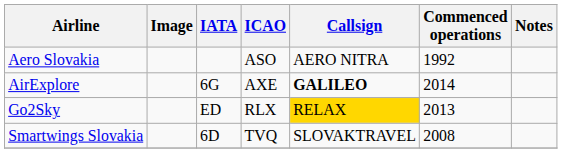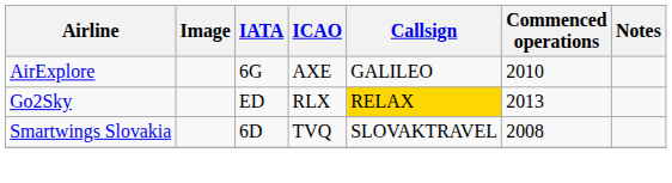 <table class="wikitable sortable">
 <tr valign="middle">
 <th>Airline</th>
 <th>Image</th>
 <th><a href='#'>IATA</a></th>
 <th><a href='#'>ICAO</a></th>
 <th><a href='#'>Callsign</a></th>
 <th>Commenced<br>operations</th>
 <th>Notes</th>
 </tr>
 <tr>
-<td><a href='#'>Aero Slovakia</a></td>
-<td></td>
-<td></td>
-<td>ASO</td>
-<td>AERO NITRA</td>
-<td>1992</td>
-<td></td>
-</tr>
-<tr>
 <td><a href='#'>AirExplore</a></td>
 <td></td>
 <td>6G</td>
 <td>AXE</td>
-<td><strong>GALILEO</strong></td>
-<td>2014</td>
+<td>GALILEO</td>
+<td>2010</td>
 <td></td>
 </tr>
 <tr>
 <td><a href='#'>Go2Sky</a></td>
 <td></td>
 <td>ED</td>
 <td>RLX</td>
 <td style="background: gold;">RELAX</td>
 <td>2013</td>
 </tr>
 <tr>
 <td><a href='#'>Smartwings Slovakia</a></td>
 <td></td>
 <td>6D</td>
 <td>TVQ</td>
 <td>SLOVAKTRAVEL</td>
 <td>2008</td>
 <td></td>
 </tr>
 <tr>
 </tr>
 </table>
